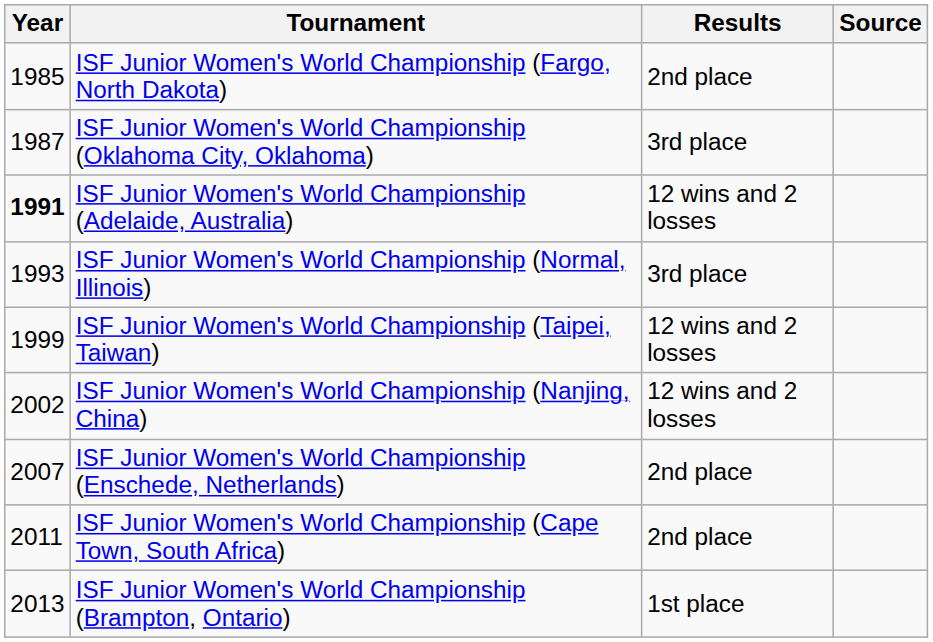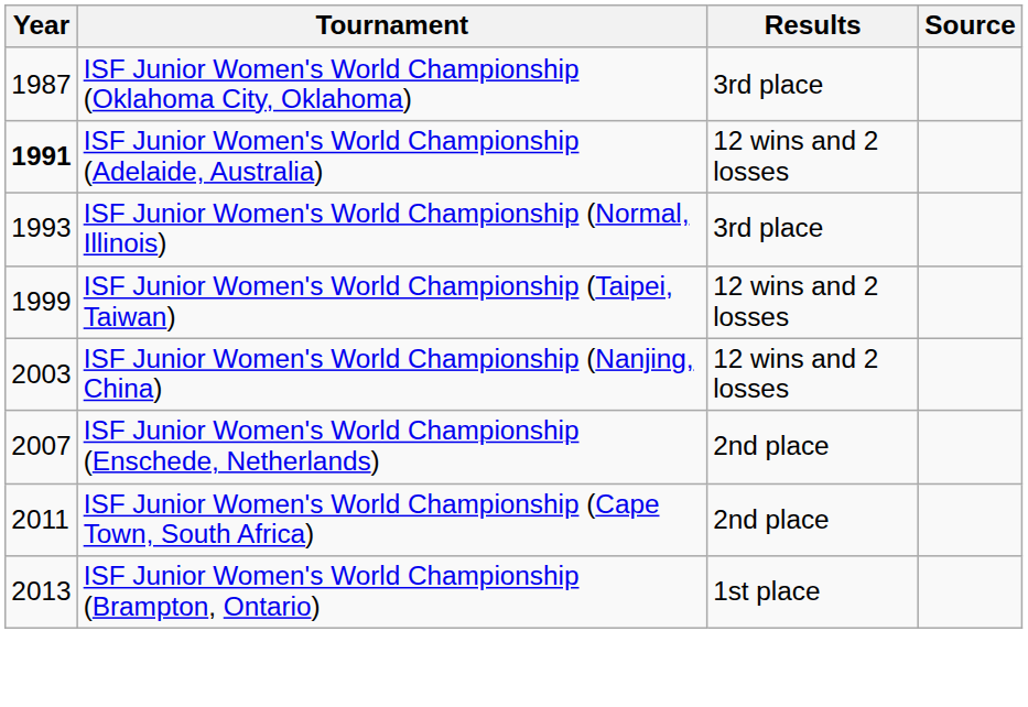 <table class=wikitable>
 <tr>
 <th>Year</th>
 <th>Tournament</th>
 <th>Results</th>
 <th>Source</th>
-</tr>
-<tr>
-<td>1985</td>
-<td><a href='#'>ISF Junior Women's World Championship</a> (<a href='#'>Fargo, North Dakota</a>)</td>
-<td>2nd place</td>
-<td></td>
 </tr>
 <tr>
 <td>1987</td>
 <td><a href='#'>ISF Junior Women's World Championship</a> (<a href='#'>Oklahoma City, Oklahoma</a>)</td>
 <td>3rd place</td>
 <td></td>
 </tr>
 <tr>
 <td><strong>1991</strong></td>
 <td><a href='#'>ISF Junior Women's World Championship</a> (<a href='#'>Adelaide, Australia</a>)</td>
 <td>12 wins and 2 losses</td>
 <td></td>
 </tr>
 <tr>
 <td>1993</td>
 <td><a href='#'>ISF Junior Women's World Championship</a> (<a href='#'>Normal, Illinois</a>)</td>
 <td>3rd place</td>
 <td></td>
 </tr>
 <tr>
 <td>1999</td>
 <td><a href='#'>ISF Junior Women's World Championship</a> (<a href='#'>Taipei, Taiwan</a>)</td>
 <td>12 wins and 2 losses</td>
 <td></td>
 </tr>
 <tr>
-<td>2002</td>
+<td>2003</td>
 <td><a href='#'>ISF Junior Women's World Championship</a> (<a href='#'>Nanjing, China</a>)</td>
 <td>12 wins and 2 losses</td>
 <td></td>
 </tr>
 <tr>
 <td>2007</td>
 <td><a href='#'>ISF Junior Women's World Championship</a> (<a href='#'>Enschede, Netherlands</a>)</td>
 <td>2nd place</td>
 <td></td>
 </tr>
 <tr>
 <td>2011</td>
 <td><a href='#'>ISF Junior Women's World Championship</a> (<a href='#'>Cape Town, South Africa</a>)</td>
 <td>2nd place</td>
 <td></td>
 </tr>
 <tr>
 <td>2013</td>
 <td><a href='#'>ISF Junior Women's World Championship</a> (<a href='#'>Brampton</a>, <a href='#'>Ontario</a>)</td>
 <td>1st place</td>
 <td></td>
 </tr>
 </table>
